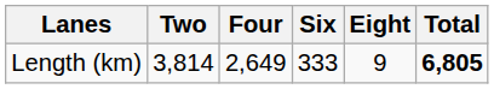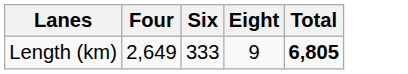 <table class="sortable wikitable" style="text-align:center;" style="font-size: 100%">
 <tr>
 <th>Lanes</th>
-<th>Two</th>
 <th>Four</th>
 <th>Six</th>
 <th>Eight</th>
 <th><strong>Total</strong></th>
 </tr>
 <tr>
 <td>Length (km)</td>
-<td>3,814</td>
 <td>2,649</td>
 <td>333</td>
 <td>9</td>
 <td><strong>6,805</strong></td>
 </tr>
 </table>
